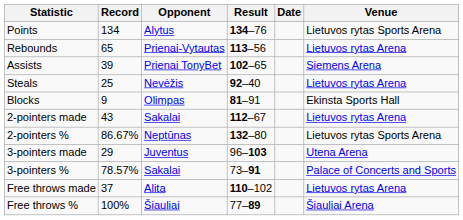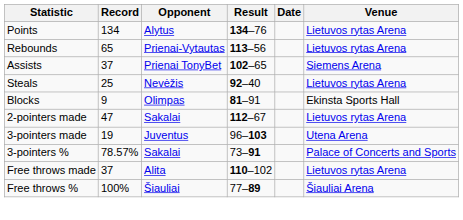 <table class="wikitable">
 <tr>
 <th>Statistic</th>
 <th>Record</th>
 <th>Opponent</th>
 <th>Result</th>
 <th>Date</th>
 <th>Venue</th>
 </tr>
 <tr>
 <td>Points</td>
 <td>134</td>
 <td><a href='#'>Alytus</a></td>
 <td><strong>134</strong>–76</td>
 <td></td>
-<td>Lietuvos rytas Sports Arena</td>
+<td><a href='#'>Lietuvos rytas Arena</a></td>
 </tr>
 <tr>
 <td>Rebounds</td>
 <td>65</td>
 <td><a href='#'>Prienai-Vytautas</a></td>
 <td><strong>113</strong>–56</td>
 <td></td>
 <td><a href='#'>Lietuvos rytas Arena</a></td>
 </tr>
 <tr>
 <td>Assists</td>
-<td>39</td>
+<td>37</td>
 <td><a href='#'>Prienai TonyBet</a></td>
 <td><strong>102</strong>–65</td>
 <td></td>
 <td><a href='#'>Siemens Arena</a></td>
 </tr>
 <tr>
 <td>Steals</td>
 <td>25</td>
 <td><a href='#'>Nevėžis</a></td>
 <td><strong>92</strong>–40</td>
 <td></td>
 <td><a href='#'>Lietuvos rytas Arena</a></td>
 </tr>
 <tr>
 <td>Blocks</td>
 <td>9</td>
 <td><a href='#'>Olimpas</a></td>
 <td><strong>81</strong>–91</td>
 <td></td>
 <td>Ekinsta Sports Hall</td>
 </tr>
 <tr>
 <td>2-pointers made</td>
-<td>43</td>
+<td>47</td>
 <td><a href='#'>Sakalai</a></td>
 <td><strong>112</strong>–67</td>
 <td></td>
 <td><a href='#'>Lietuvos rytas Arena</a></td>
 </tr>
 <tr>
-<td>2-pointers %</td>
-<td>86.67%</td>
-<td><a href='#'>Neptūnas</a></td>
-<td><strong>132</strong>–80</td>
-<td></td>
-<td>Lietuvos rytas Sports Arena</td>
-</tr>
-<tr>
 <td>3-pointers made</td>
-<td>29</td>
+<td>19</td>
 <td><a href='#'>Juventus</a></td>
 <td>96–<strong>103</strong></td>
 <td></td>
 <td><a href='#'>Utena Arena</a></td>
 </tr>
 <tr>
 <td>3-pointers %</td>
 <td>78.57%</td>
 <td><a href='#'>Sakalai</a></td>
 <td>73–<strong>91</strong></td>
 <td></td>
 <td><a href='#'>Palace of Concerts and Sports</a></td>
 </tr>
 <tr>
 <td>Free throws made</td>
 <td>37</td>
 <td><a href='#'>Alita</a></td>
 <td><strong>110</strong>–102</td>
 <td></td>
 <td><a href='#'>Lietuvos rytas Arena</a></td>
 </tr>
 <tr>
 <td>Free throws %</td>
 <td>100%</td>
 <td><a href='#'>Šiauliai</a></td>
 <td>77–<strong>89</strong></td>
 <td></td>
 <td><a href='#'>Šiauliai Arena</a></td>
 </tr>
 </table>
